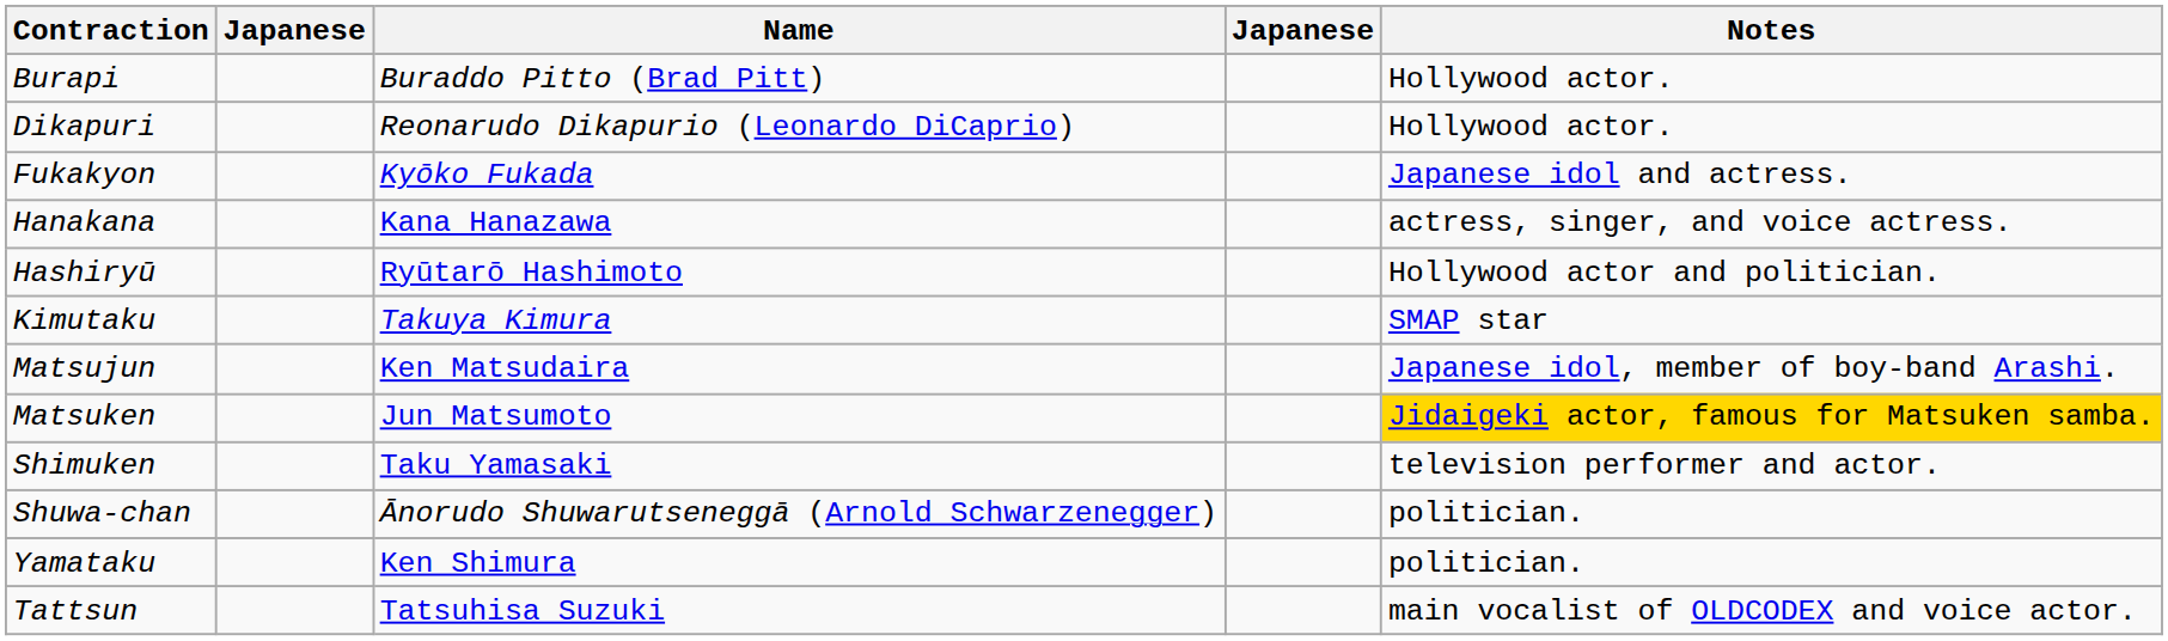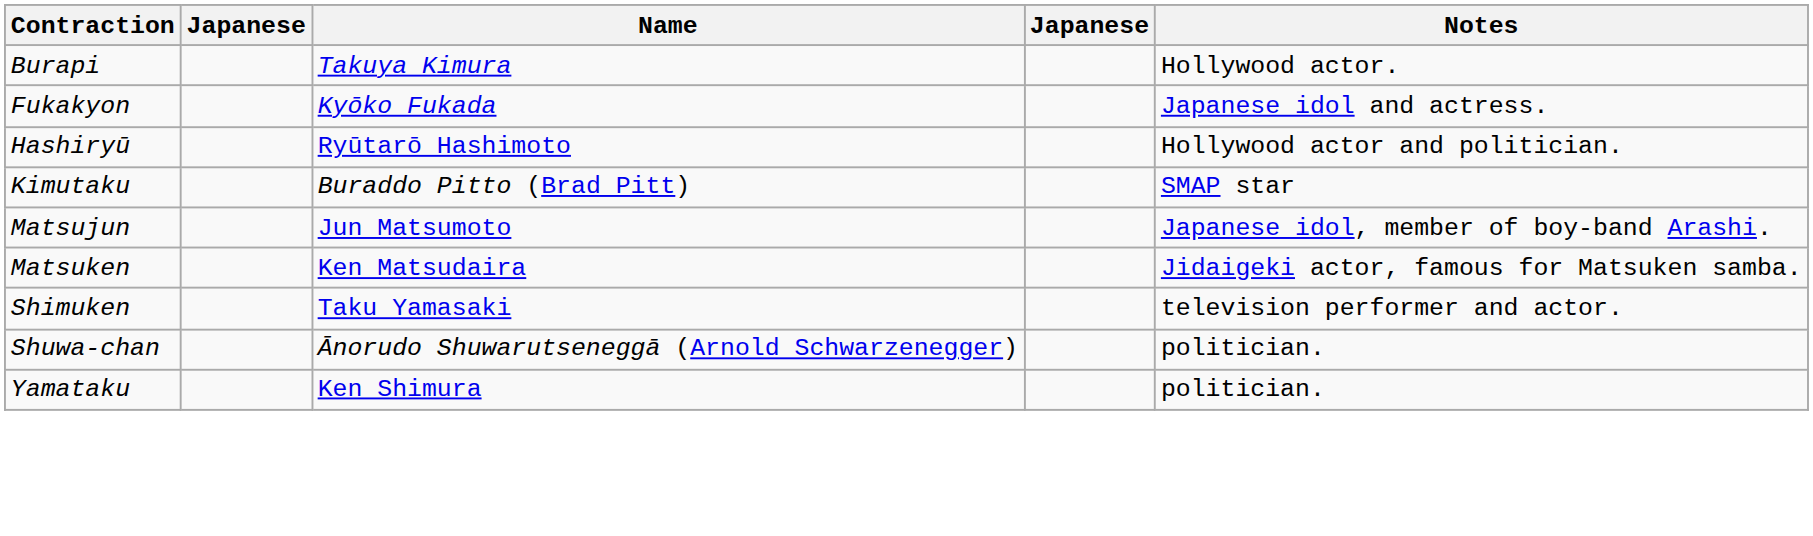 <table class="wikitable">
 <tr>
 <th>Contraction</th>
 <th>Japanese</th>
 <th>Name</th>
 <th>Japanese</th>
 <th>Notes</th>
 </tr>
 <tr>
 <td><em>Burapi</em></td>
 <td></td>
-<td><em>Buraddo Pitto</em> (<a href='#'>Brad Pitt</a>)</td>
-<td></td>
-<td>Hollywood actor.</td>
-</tr>
-<tr>
-<td><em>Dikapuri</em></td>
-<td></td>
-<td><em>Reonarudo Dikapurio</em> (<a href='#'>Leonardo DiCaprio</a>)</td>
+<td><em><a href='#'>Takuya Kimura</a></em></td>
 <td></td>
 <td>Hollywood actor.</td>
 </tr>
 <tr>
 <td><em>Fukakyon</em></td>
 <td></td>
 <td><em><a href='#'>Kyōko Fukada</a></em></td>
 <td></td>
 <td><a href='#'>Japanese idol</a> and actress.</td>
 </tr>
 <tr>
-<td><em>Hanakana</em></td>
-<td></td>
-<td><a href='#'>Kana Hanazawa</a></td>
-<td></td>
-<td>actress, singer, and voice actress.</td>
-</tr>
-<tr>
 <td><em>Hashiryū</em></td>
 <td></td>
 <td><a href='#'>Ryūtarō Hashimoto</a></td>
 <td></td>
 <td>Hollywood actor and politician.</td>
 </tr>
 <tr>
 <td><em>Kimutaku</em></td>
 <td></td>
-<td><em><a href='#'>Takuya Kimura</a></em></td>
+<td><em>Buraddo Pitto</em> (<a href='#'>Brad Pitt</a>)</td>
 <td></td>
 <td><a href='#'>SMAP</a> star</td>
 </tr>
 <tr>
 <td><em>Matsujun</em></td>
 <td></td>
-<td><a href='#'>Ken Matsudaira</a></td>
+<td><a href='#'>Jun Matsumoto</a></td>
 <td></td>
 <td><a href='#'>Japanese idol</a>, member of boy-band <a href='#'>Arashi</a>.</td>
 </tr>
 <tr>
 <td><em>Matsuken</em></td>
 <td></td>
-<td><a href='#'>Jun Matsumoto</a></td>
+<td><a href='#'>Ken Matsudaira</a></td>
 <td></td>
-<td style="background: gold;"><a href='#'>Jidaigeki</a> actor, famous for Matsuken samba.</td>
+<td><a href='#'>Jidaigeki</a> actor, famous for Matsuken samba.</td>
 </tr>
 <tr>
 <td><em>Shimuken</em></td>
 <td></td>
 <td><a href='#'>Taku Yamasaki</a></td>
 <td></td>
 <td>television performer and actor.</td>
 </tr>
 <tr>
 <td><em>Shuwa-chan</em></td>
 <td></td>
 <td><em>Ānorudo Shuwarutseneggā</em> (<a href='#'>Arnold Schwarzenegger</a>)</td>
 <td></td>
 <td>politician.</td>
 </tr>
 <tr>
 <td><em>Yamataku</em></td>
 <td></td>
 <td><a href='#'>Ken Shimura</a></td>
 <td></td>
 <td>politician.</td>
 </tr>
-<tr>
-<td><em>Tattsun</em></td>
-<td></td>
-<td><a href='#'>Tatsuhisa Suzuki</a></td>
-<td></td>
-<td>main vocalist of <a href='#'>OLDCODEX</a> and voice actor.</td>
-</tr>
 </table>
